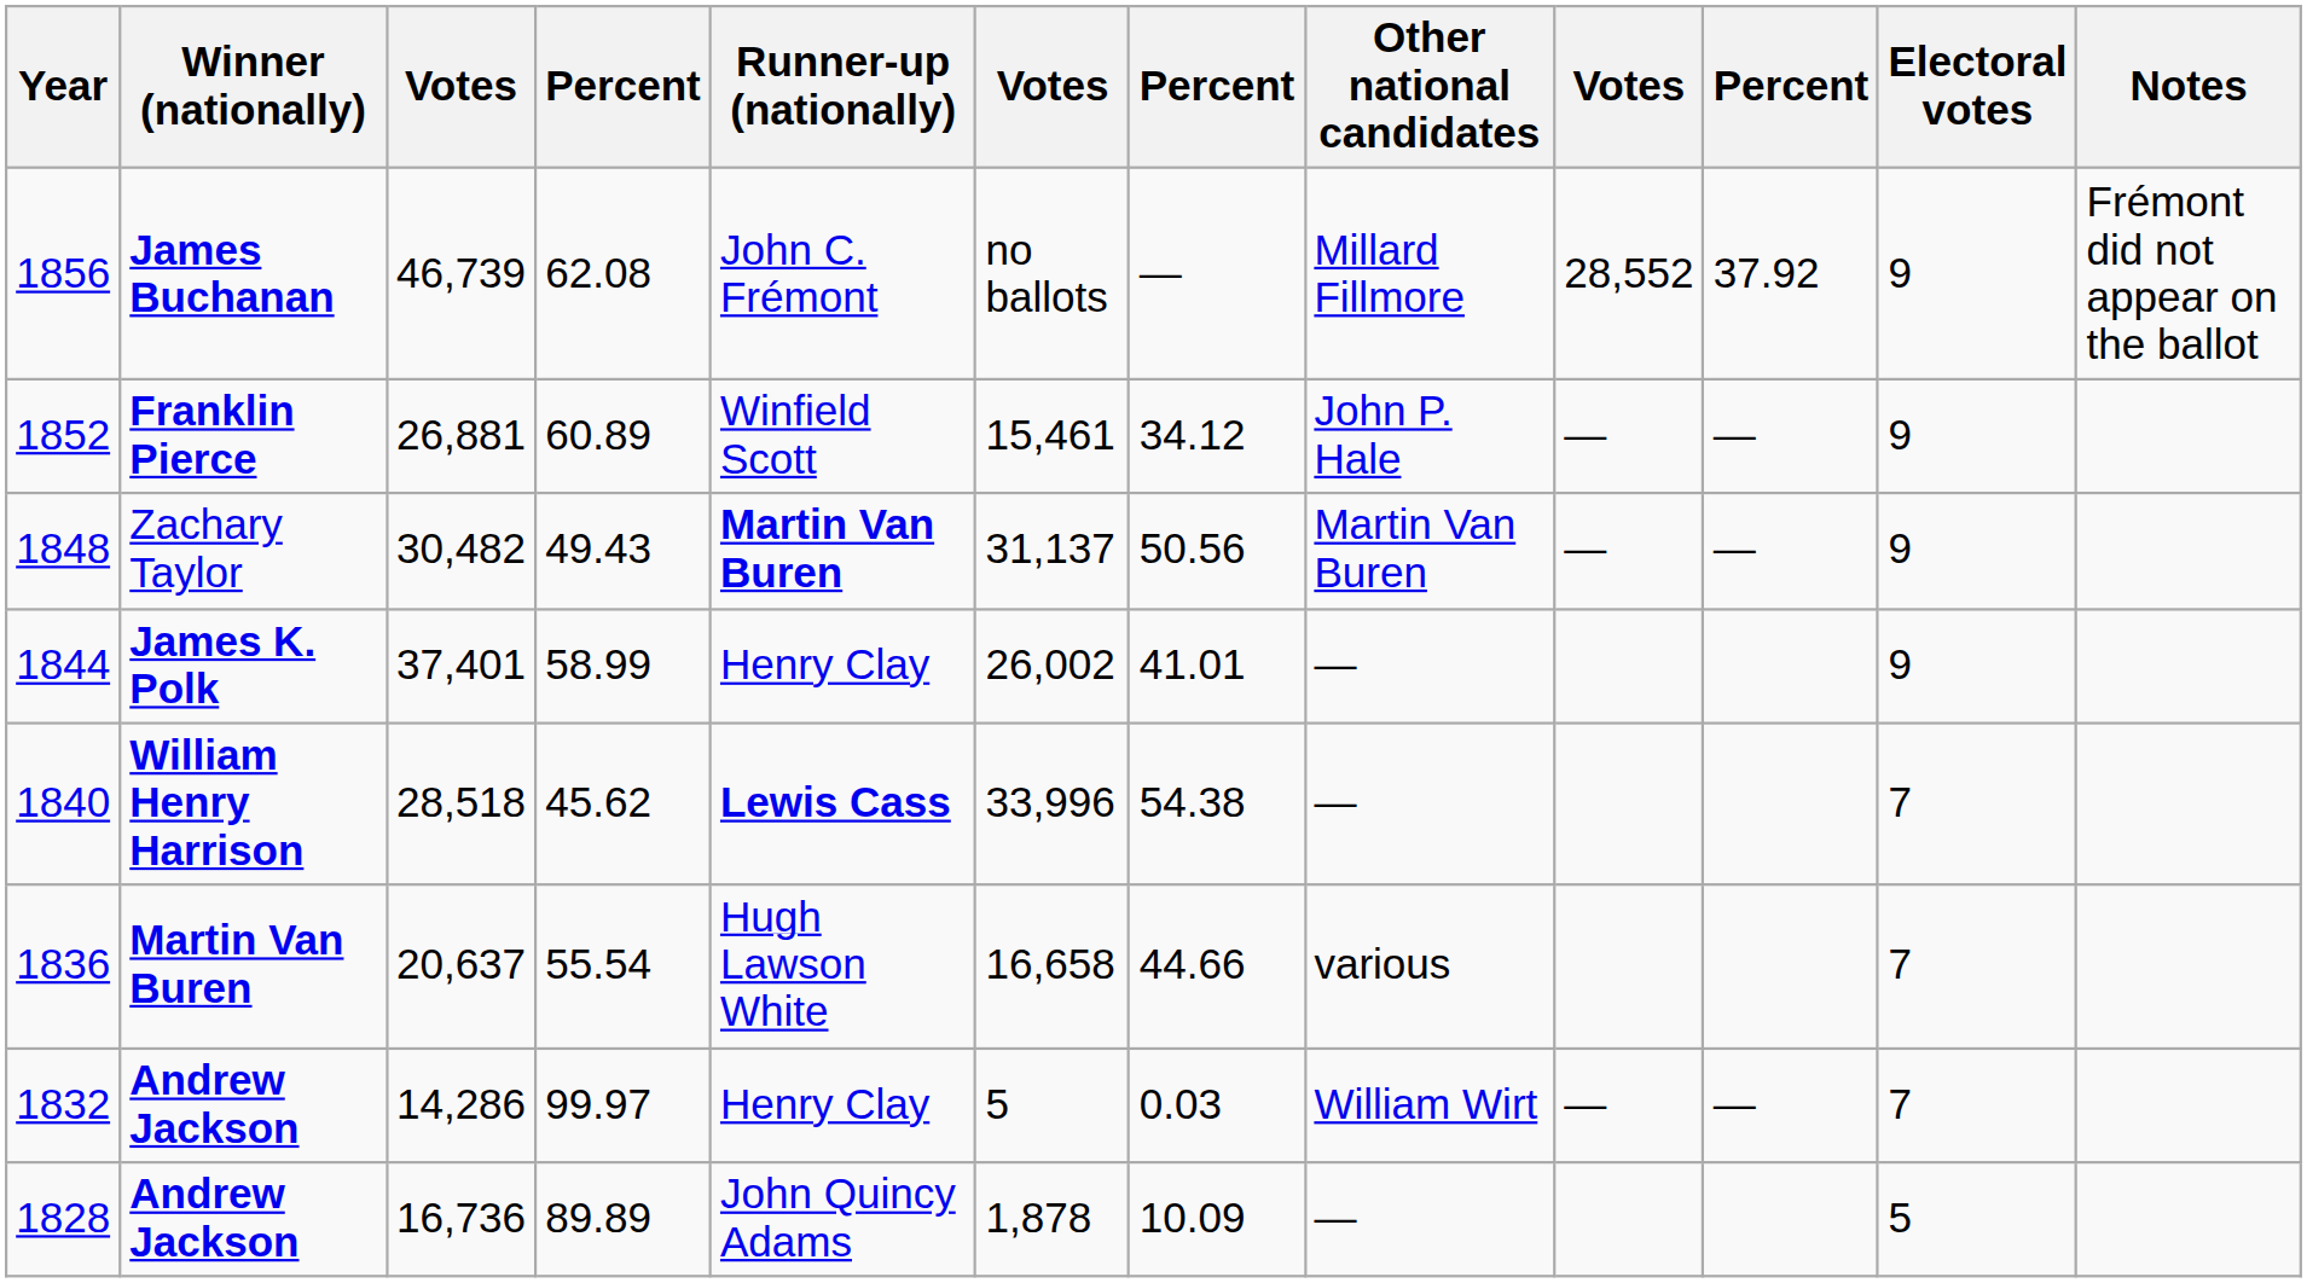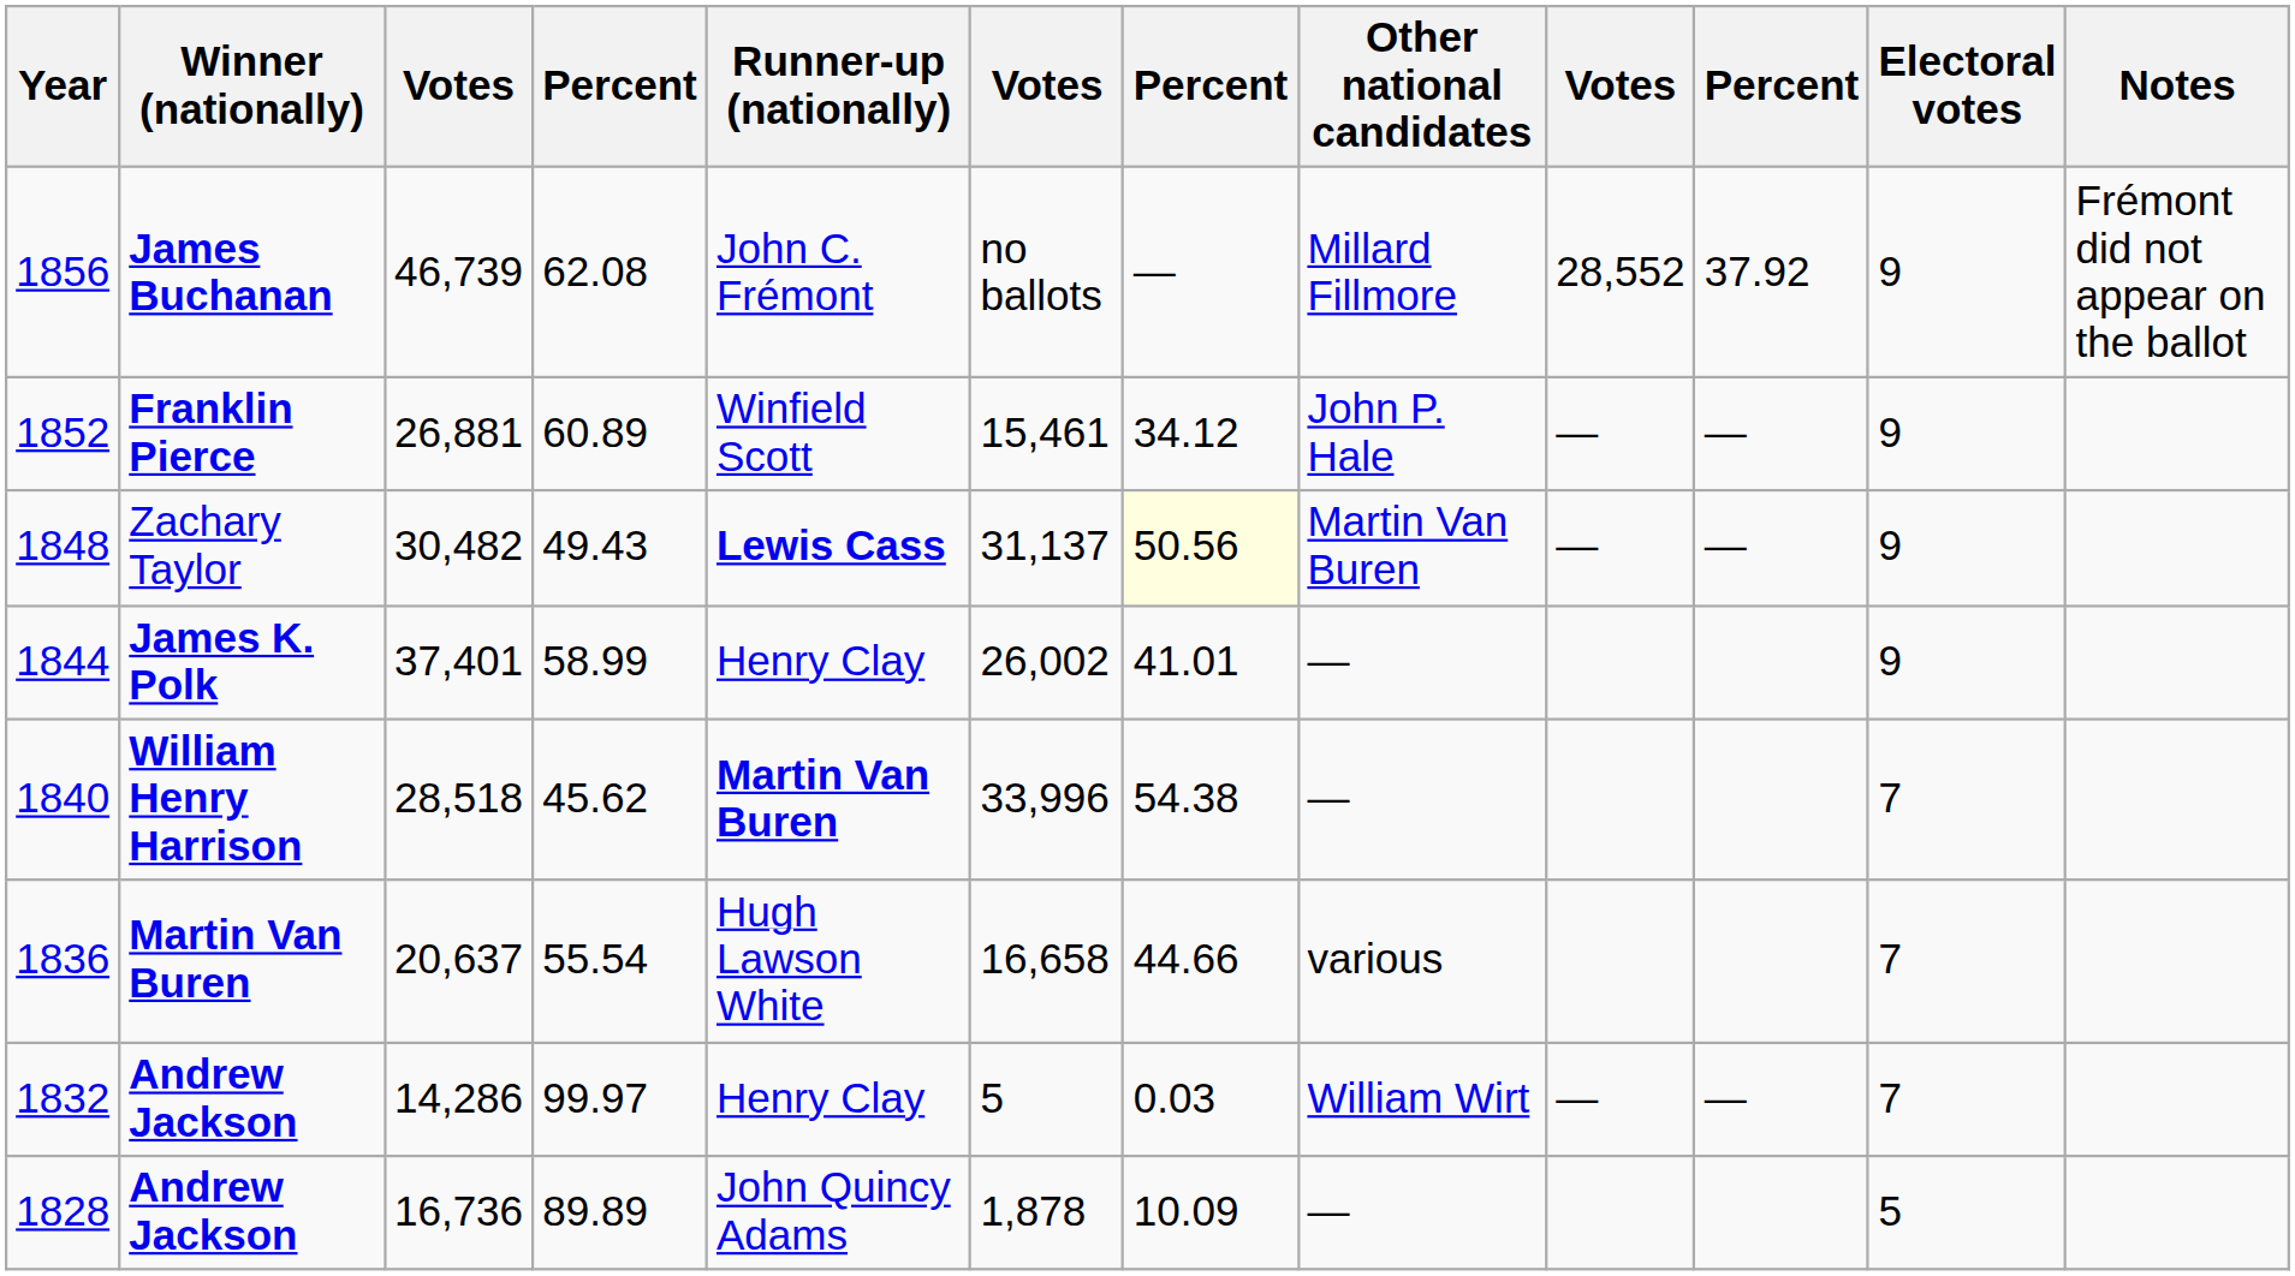 <table class="wikitable sortable">
 <tr>
 <th data-sort-type="number">Year</th>
 <th>Winner (nationally)</th>
 <th data-sort-type="number">Votes</th>
 <th data-sort-type="number">Percent</th>
 <th>Runner-up (nationally)</th>
 <th data-sort-type="number">Votes</th>
 <th data-sort-type="number">Percent</th>
 <th>Other national<br>candidates</th>
 <th data-sort-type="number">Votes</th>
 <th data-sort-type="number">Percent</th>
 <th data-sort-type="number">Electoral<br>votes</th>
 <th class="unsortable">Notes</th>
 </tr>
 <tr>
 <td><a href='#'>1856</a></td>
 <td><strong><a href='#'>James Buchanan</a></strong></td>
 <td>46,739</td>
 <td>62.08</td>
 <td><a href='#'>John C. Frémont</a></td>
 <td>no ballots</td>
 <td>—</td>
 <td><a href='#'>Millard Fillmore</a></td>
 <td>28,552</td>
 <td>37.92</td>
 <td>9</td>
 <td>Frémont did not appear on the ballot</td>
 </tr>
 <tr>
 <td><a href='#'>1852</a></td>
 <td><strong><a href='#'>Franklin Pierce</a></strong></td>
 <td>26,881</td>
 <td>60.89</td>
 <td><a href='#'>Winfield Scott</a></td>
 <td>15,461</td>
 <td>34.12</td>
 <td><a href='#'>John P. Hale</a></td>
 <td>—</td>
 <td>—</td>
 <td>9</td>
 <td></td>
 </tr>
 <tr>
 <td><a href='#'>1848</a></td>
 <td><a href='#'>Zachary Taylor</a></td>
 <td>30,482</td>
 <td>49.43</td>
-<td><strong><a href='#'>Martin Van Buren</a></strong></td>
+<td><strong><a href='#'>Lewis Cass</a></strong></td>
 <td>31,137</td>
-<td>50.56</td>
+<td style="background: lightyellow;">50.56</td>
 <td><a href='#'>Martin Van Buren</a></td>
 <td>—</td>
 <td>—</td>
 <td>9</td>
 <td></td>
 </tr>
 <tr>
 <td><a href='#'>1844</a></td>
 <td><strong><a href='#'>James K. Polk</a></strong></td>
 <td>37,401</td>
 <td>58.99</td>
 <td><a href='#'>Henry Clay</a></td>
 <td>26,002</td>
 <td>41.01</td>
 <td>—</td>
 <td></td>
 <td></td>
 <td>9</td>
 <td></td>
 </tr>
 <tr>
 <td><a href='#'>1840</a></td>
 <td><strong><a href='#'>William Henry Harrison</a></strong></td>
 <td>28,518</td>
 <td>45.62</td>
-<td><strong><a href='#'>Lewis Cass</a></strong></td>
+<td><strong><a href='#'>Martin Van Buren</a></strong></td>
 <td>33,996</td>
 <td>54.38</td>
 <td>—</td>
 <td></td>
 <td></td>
 <td>7</td>
 <td></td>
 </tr>
 <tr>
 <td><a href='#'>1836</a></td>
 <td><strong><a href='#'>Martin Van Buren</a></strong></td>
 <td>20,637</td>
 <td>55.54</td>
 <td><a href='#'>Hugh Lawson White</a></td>
 <td>16,658</td>
 <td>44.66</td>
 <td>various</td>
 <td></td>
 <td></td>
 <td>7</td>
 <td></td>
 </tr>
 <tr>
 <td><a href='#'>1832</a></td>
 <td><strong><a href='#'>Andrew Jackson</a></strong></td>
 <td>14,286</td>
 <td>99.97</td>
 <td><a href='#'>Henry Clay</a></td>
 <td>5</td>
 <td>0.03</td>
 <td><a href='#'>William Wirt</a></td>
 <td>—</td>
 <td>—</td>
 <td>7</td>
 <td></td>
 </tr>
 <tr>
 <td><a href='#'>1828</a></td>
 <td><strong><a href='#'>Andrew Jackson</a></strong></td>
 <td>16,736</td>
 <td>89.89</td>
 <td><a href='#'>John Quincy Adams</a></td>
 <td>1,878</td>
 <td>10.09</td>
 <td>—</td>
 <td></td>
 <td></td>
 <td>5</td>
 <td></td>
 </tr>
 </table>
